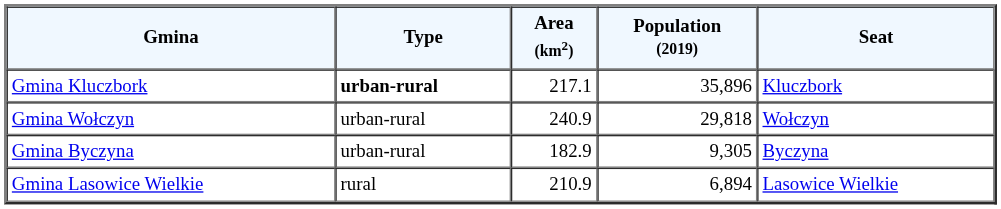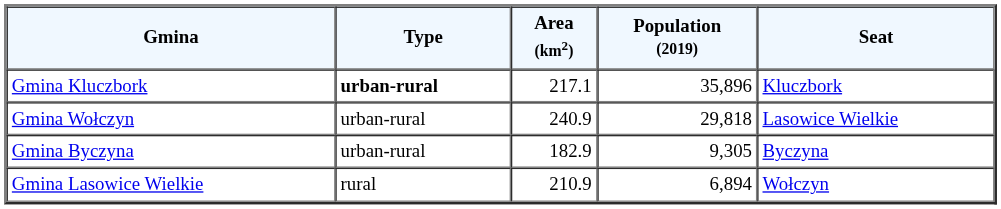 <table width="60%" border="2" cellpadding="3" cellspacing="0" style="font-size:90%;line-height:120%;">
 <tr bgcolor="F0F8FF">
 <td style="text-align:center;"><strong>Gmina</strong></td>
 <td style="text-align:center;"><strong>Type</strong></td>
 <td style="text-align:center;"><strong>Area<br><small>(km<sup>2</sup>)</small></strong></td>
 <td style="text-align:center;"><strong>Population<br><small>(2019)</small></strong></td>
 <td style="text-align:center;"><strong>Seat</strong></td>
 </tr>
 <tr>
 <td><a href='#'>Gmina Kluczbork</a></td>
 <td><strong>urban-rural</strong></td>
 <td style="text-align:right;">217.1</td>
 <td style="text-align:right;">35,896</td>
 <td><a href='#'>Kluczbork</a></td>
 </tr>
 <tr>
 <td><a href='#'>Gmina Wołczyn</a></td>
 <td>urban-rural</td>
 <td style="text-align:right;">240.9</td>
 <td style="text-align:right;">29,818</td>
-<td><a href='#'>Wołczyn</a></td>
+<td><a href='#'>Lasowice Wielkie</a></td>
 </tr>
 <tr>
 <td><a href='#'>Gmina Byczyna</a></td>
 <td>urban-rural</td>
 <td style="text-align:right;">182.9</td>
 <td style="text-align:right;">9,305</td>
 <td><a href='#'>Byczyna</a></td>
 </tr>
 <tr>
 <td><a href='#'>Gmina Lasowice Wielkie</a></td>
 <td>rural</td>
 <td style="text-align:right;">210.9</td>
 <td style="text-align:right;">6,894</td>
-<td><a href='#'>Lasowice Wielkie</a></td>
+<td><a href='#'>Wołczyn</a></td>
 </tr>
 <tr>
 </tr>
 </table>
